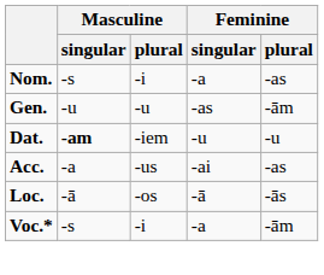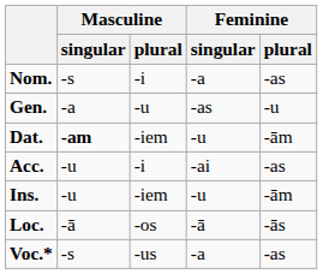 <table class="wikitable">
 <tr>
 <th rowspan="2"></th>
 <th colspan="2" align="center">Masculine</th>
 <th colspan="2" align="center">Feminine</th>
 </tr>
 <tr>
 <th>singular</th>
 <th>plural</th>
 <th>singular</th>
 <th>plural</th>
 </tr>
 <tr>
 <td><strong>Nom.</strong></td>
 <td>-s</td>
 <td>-i</td>
 <td>-a</td>
 <td>-as</td>
 </tr>
 <tr>
 <td><strong>Gen.</strong></td>
-<td>-u</td>
+<td>-a</td>
 <td>-u</td>
 <td>-as</td>
-<td>-ām</td>
+<td>-u</td>
 </tr>
 <tr>
 <td><strong>Dat.</strong></td>
 <td><strong>-am</strong></td>
 <td>-iem</td>
 <td>-u</td>
-<td>-u</td>
+<td>-ām</td>
 </tr>
 <tr>
 <td><strong>Acc.</strong></td>
-<td>-a</td>
-<td>-us</td>
+<td>-u</td>
+<td>-i</td>
 <td>-ai</td>
 <td>-as</td>
+</tr>
+<tr>
+<td><strong>Ins.</strong></td>
+<td>-u</td>
+<td>-iem</td>
+<td>-u</td>
+<td>-ām</td>
 </tr>
 <tr>
 <td><strong>Loc.</strong></td>
 <td>-ā</td>
 <td>-os</td>
 <td>-ā</td>
 <td>-ās</td>
 </tr>
 <tr>
 <td><strong>Voc.*</strong></td>
 <td>-s</td>
-<td>-i</td>
+<td>-us</td>
 <td>-a</td>
-<td>-ām</td>
+<td>-as</td>
 </tr>
 </table>
